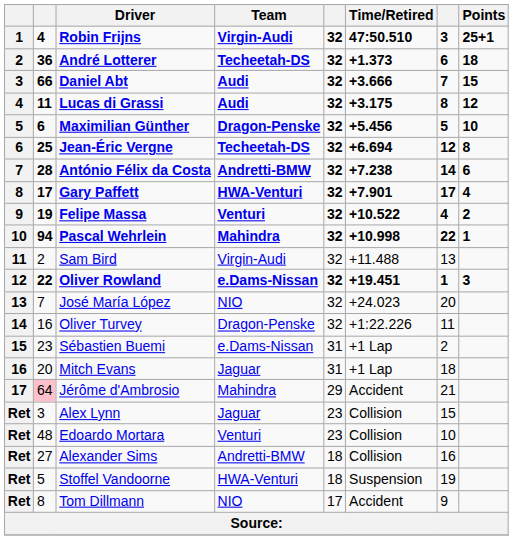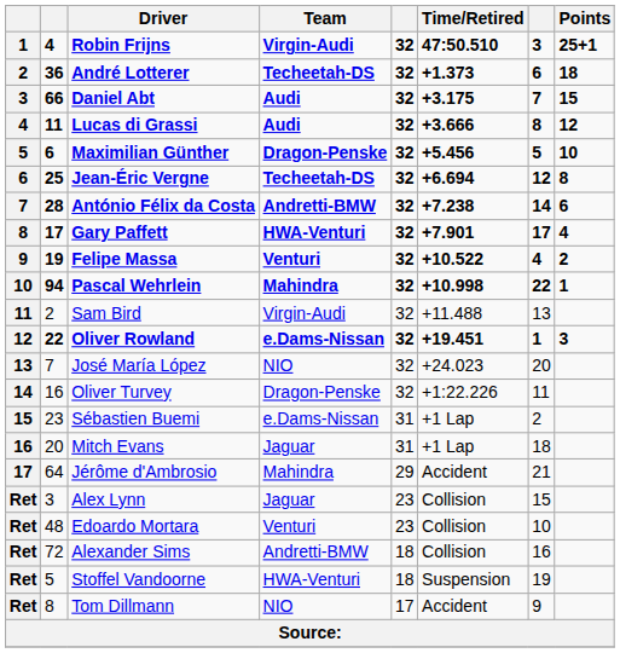 <table class="wikitable" style="font-size: 85%">
 <tr>
 <th scope="col"></th>
 <th scope="col"></th>
 <th scope="col">Driver</th>
 <th scope="col">Team</th>
 <th scope="col"></th>
 <th scope="col">Time/Retired</th>
 <th scope="col"></th>
 <th scope="col">Points</th>
 </tr>
 <tr>
 <th scope="row"><strong>1</strong></th>
 <td><strong>4</strong></td>
 <td><strong> <a href='#'>Robin Frijns</a></strong></td>
 <td><strong><a href='#'>Virgin-Audi</a></strong></td>
 <td><strong>32</strong></td>
 <td><strong>47:50.510</strong></td>
 <td><strong>3</strong></td>
 <td><strong>25+1</strong></td>
 </tr>
 <tr>
 <th scope="row"><strong>2</strong></th>
 <td><strong>36</strong></td>
 <td><strong> <a href='#'>André Lotterer</a></strong></td>
 <td><strong><a href='#'>Techeetah-DS</a></strong></td>
 <td><strong>32</strong></td>
 <td><strong>+1.373</strong></td>
 <td><strong>6</strong></td>
 <td><strong>18</strong></td>
 </tr>
 <tr>
 <th scope="row"><strong>3</strong></th>
 <td><strong>66</strong></td>
 <td><strong> <a href='#'>Daniel Abt</a></strong></td>
 <td><strong><a href='#'>Audi</a></strong></td>
 <td><strong>32</strong></td>
-<td><strong>+3.666</strong></td>
+<td><strong>+3.175</strong></td>
 <td><strong>7</strong></td>
 <td><strong>15</strong></td>
 </tr>
 <tr>
 <th scope="row"><strong>4</strong></th>
 <td><strong>11</strong></td>
 <td><strong> <a href='#'>Lucas di Grassi</a></strong></td>
 <td><strong><a href='#'>Audi</a></strong></td>
 <td><strong>32</strong></td>
-<td><strong>+3.175</strong></td>
+<td><strong>+3.666</strong></td>
 <td><strong>8</strong></td>
 <td><strong>12</strong></td>
 </tr>
 <tr>
 <th scope="row"><strong>5</strong></th>
 <td><strong>6</strong></td>
 <td><strong> <a href='#'>Maximilian Günther</a></strong></td>
 <td><strong><a href='#'>Dragon-Penske</a></strong></td>
 <td><strong>32</strong></td>
 <td><strong>+5.456</strong></td>
 <td><strong>5</strong></td>
 <td><strong>10</strong></td>
 </tr>
 <tr>
 <th scope="row"><strong>6</strong></th>
 <td><strong>25</strong></td>
 <td><strong> <a href='#'>Jean-Éric Vergne</a></strong></td>
 <td><strong><a href='#'>Techeetah-DS</a></strong></td>
 <td><strong>32</strong></td>
 <td><strong>+6.694</strong></td>
 <td><strong>12</strong></td>
 <td><strong>8</strong></td>
 </tr>
 <tr>
 <th scope="row"><strong>7</strong></th>
 <td><strong>28</strong></td>
 <td><strong> <a href='#'>António Félix da Costa</a></strong></td>
 <td><strong><a href='#'>Andretti-BMW</a></strong></td>
 <td><strong>32</strong></td>
 <td><strong>+7.238</strong></td>
 <td><strong>14</strong></td>
 <td><strong>6</strong></td>
 </tr>
 <tr>
 <th scope="row"><strong>8</strong></th>
 <td><strong>17</strong></td>
 <td><strong> <a href='#'>Gary Paffett</a></strong></td>
 <td><strong><a href='#'>HWA-Venturi</a></strong></td>
 <td><strong>32</strong></td>
 <td><strong>+7.901</strong></td>
 <td><strong>17</strong></td>
 <td><strong>4</strong></td>
 </tr>
 <tr>
 <th scope="row"><strong>9</strong></th>
 <td><strong>19</strong></td>
 <td><strong> <a href='#'>Felipe Massa</a></strong></td>
 <td><strong><a href='#'>Venturi</a></strong></td>
 <td><strong>32</strong></td>
 <td><strong>+10.522</strong></td>
 <td><strong>4</strong></td>
 <td><strong>2</strong></td>
 </tr>
 <tr>
 <th scope="row"><strong>10</strong></th>
 <td><strong>94</strong></td>
 <td><strong> <a href='#'>Pascal Wehrlein</a></strong></td>
 <td><strong><a href='#'>Mahindra</a></strong></td>
 <td><strong>32</strong></td>
 <td><strong>+10.998</strong></td>
 <td><strong>22</strong></td>
 <td><strong>1</strong></td>
 </tr>
 <tr>
 <th scope="row"><strong>11</strong></th>
 <td>2</td>
 <td> <a href='#'>Sam Bird</a></td>
 <td><a href='#'>Virgin-Audi</a></td>
 <td>32</td>
 <td>+11.488</td>
 <td>13</td>
 <td></td>
 </tr>
 <tr>
 <th scope="row"><strong>12</strong></th>
 <td><strong>22</strong></td>
 <td><strong> <a href='#'>Oliver Rowland</a></strong></td>
 <td><strong><a href='#'>e.Dams-Nissan</a></strong></td>
 <td><strong>32</strong></td>
 <td><strong>+19.451</strong></td>
 <td><strong>1</strong></td>
 <td><strong>3</strong></td>
 </tr>
 <tr>
 <th scope="row"><strong>13</strong></th>
 <td>7</td>
 <td> <a href='#'>José María López</a></td>
 <td><a href='#'>NIO</a></td>
 <td>32</td>
 <td>+24.023</td>
 <td>20</td>
 <td></td>
 </tr>
 <tr>
 <th scope="row"><strong>14</strong></th>
 <td>16</td>
 <td> <a href='#'>Oliver Turvey</a></td>
 <td><a href='#'>Dragon-Penske</a></td>
 <td>32</td>
 <td>+1:22.226</td>
 <td>11</td>
 <td></td>
 </tr>
 <tr>
 <th scope="row"><strong>15</strong></th>
 <td>23</td>
 <td> <a href='#'>Sébastien Buemi</a></td>
 <td><a href='#'>e.Dams-Nissan</a></td>
 <td>31</td>
 <td>+1 Lap</td>
 <td>2</td>
 <td></td>
 </tr>
 <tr>
 <th scope="row"><strong>16</strong></th>
 <td>20</td>
 <td> <a href='#'>Mitch Evans</a></td>
 <td><a href='#'>Jaguar</a></td>
 <td>31</td>
 <td>+1 Lap</td>
 <td>18</td>
 <td></td>
 </tr>
 <tr>
 <th scope="row"><strong>17</strong></th>
-<td style="background: pink;">64</td>
+<td>64</td>
 <td> <a href='#'>Jérôme d'Ambrosio</a></td>
 <td><a href='#'>Mahindra</a></td>
 <td>29</td>
 <td>Accident</td>
 <td>21</td>
 <td></td>
 </tr>
 <tr>
 <th scope="row"><strong>Ret</strong></th>
 <td>3</td>
 <td> <a href='#'>Alex Lynn</a></td>
 <td><a href='#'>Jaguar</a></td>
 <td>23</td>
 <td>Collision</td>
 <td>15</td>
 <td></td>
 </tr>
 <tr>
 <th scope="row"><strong>Ret</strong></th>
 <td>48</td>
 <td> <a href='#'>Edoardo Mortara</a></td>
 <td><a href='#'>Venturi</a></td>
 <td>23</td>
 <td>Collision</td>
 <td>10</td>
 <td></td>
 </tr>
 <tr>
 <th scope="row"><strong>Ret</strong></th>
-<td>27</td>
+<td>72</td>
 <td> <a href='#'>Alexander Sims</a></td>
 <td><a href='#'>Andretti-BMW</a></td>
 <td>18</td>
 <td>Collision</td>
 <td>16</td>
 <td></td>
 </tr>
 <tr>
 <th scope="row"><strong>Ret</strong></th>
 <td>5</td>
 <td> <a href='#'>Stoffel Vandoorne</a></td>
 <td><a href='#'>HWA-Venturi</a></td>
 <td>18</td>
 <td>Suspension</td>
 <td>19</td>
 <td></td>
 </tr>
 <tr>
 <th scope="row"><strong>Ret</strong></th>
 <td>8</td>
 <td> <a href='#'>Tom Dillmann</a></td>
 <td><a href='#'>NIO</a></td>
 <td>17</td>
 <td>Accident</td>
 <td>9</td>
 <td></td>
 </tr>
 <tr>
 <th colspan="8">Source:</th>
 </tr>
 <tr>
 </tr>
 </table>
